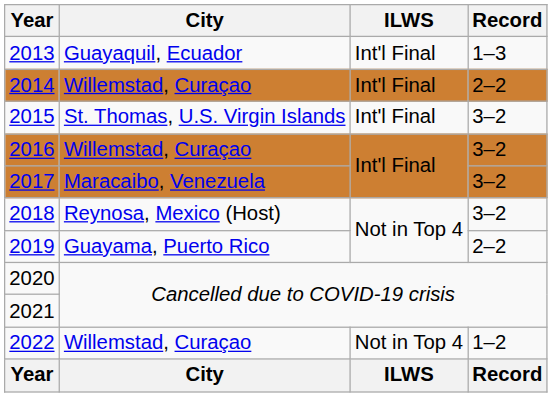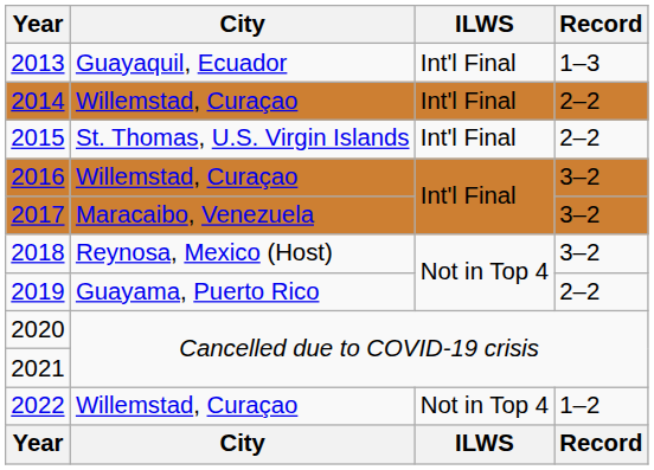 <table class="wikitable">
 <tr>
 <th>Year</th>
 <th>City</th>
 <th>ILWS</th>
 <th>Record</th>
 </tr>
 <tr>
 <td><a href='#'>2013</a></td>
 <td> <a href='#'>Guayaquil</a>, <a href='#'>Ecuador</a></td>
 <td>Int'l Final</td>
 <td>1–3</td>
 </tr>
 <tr style="background:#cd7f32;">
 <td><a href='#'>2014</a></td>
 <td> <a href='#'>Willemstad</a>, <a href='#'>Curaçao</a></td>
 <td>Int'l Final</td>
 <td>2–2</td>
 </tr>
 <tr>
 <td><a href='#'>2015</a></td>
 <td> <a href='#'>St. Thomas</a>, <a href='#'>U.S. Virgin Islands</a></td>
 <td>Int'l Final</td>
-<td>3–2</td>
+<td>2–2</td>
 </tr>
 <tr style="background:#cd7f32;">
 <td><a href='#'>2016</a></td>
 <td> <a href='#'>Willemstad</a>, <a href='#'>Curaçao</a></td>
 <td rowspan=2>Int'l Final</td>
 <td>3–2</td>
 </tr>
 <tr style="background:#cd7f32;">
 <td><a href='#'>2017</a></td>
 <td> <a href='#'>Maracaibo</a>, <a href='#'>Venezuela</a></td>
 <td>3–2</td>
 </tr>
 <tr>
 <td><a href='#'>2018</a></td>
 <td> <a href='#'>Reynosa</a>, <a href='#'>Mexico</a> (Host)</td>
 <td rowspan=2>Not in Top 4</td>
 <td>3–2</td>
 </tr>
 <tr>
 <td><a href='#'>2019</a></td>
 <td> <a href='#'>Guayama</a>, <a href='#'>Puerto Rico</a></td>
 <td>2–2</td>
 </tr>
 <tr>
 <td>2020</td>
 <td colspan=3 rowspan=2 style="text-align:center;"><em>Cancelled due to COVID-19 crisis</em></td>
 </tr>
 <tr>
 <td>2021</td>
 </tr>
 <tr>
 <td><a href='#'>2022</a></td>
 <td> <a href='#'>Willemstad</a>, <a href='#'>Curaçao</a></td>
 <td>Not in Top 4</td>
 <td>1–2</td>
 </tr>
 <tr>
 <th>Year</th>
 <th>City</th>
 <th>ILWS</th>
 <th>Record</th>
 </tr>
 </table>
